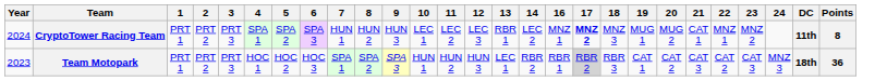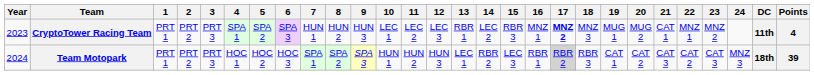 <table class="wikitable" style="text-align:center; font-size:85%">
 <tr>
 <th>Year</th>
 <th>Team</th>
 <th>1</th>
 <th>2</th>
 <th>3</th>
 <th>4</th>
 <th>5</th>
 <th>6</th>
 <th>7</th>
 <th>8</th>
 <th>9</th>
 <th>10</th>
 <th>11</th>
 <th>12</th>
 <th>13</th>
 <th>14</th>
+<th>15</th>
 <th>16</th>
 <th>17</th>
 <th>18</th>
 <th>19</th>
 <th>20</th>
 <th>21</th>
 <th>22</th>
 <th>23</th>
 <th>24</th>
 <th>DC</th>
 <th>Points</th>
 </tr>
 <tr>
-<td><a href='#'>2024</a></td>
+<td><a href='#'>2023</a></td>
 <th nowrap><a href='#'>CryptoTower Racing Team</a></th>
 <td><a href='#'>PRT<br>1</a></td>
 <td><a href='#'>PRT<br>2</a></td>
 <td><a href='#'>PRT<br>3</a></td>
 <td style="background:#DFFFDF;"><a href='#'>SPA<br>1</a><br></td>
 <td style="background:#DFFFDF;"><a href='#'>SPA<br>2</a><br></td>
 <td style="background:#EFCFFF;"><a href='#'>SPA<br>3</a><br></td>
 <td><a href='#'>HUN<br>1</a></td>
 <td><a href='#'>HUN<br>2</a></td>
 <td><a href='#'>HUN<br>3</a></td>
 <td><a href='#'>LEC<br>1</a></td>
 <td><a href='#'>LEC<br>2</a></td>
 <td><a href='#'>LEC<br>3</a></td>
 <td><a href='#'>RBR<br>1</a></td>
 <td><a href='#'>LEC<br>2</a></td>
+<td><a href='#'>RBR<br>3</a></td>
 <td><a href='#'>MNZ<br>1</a></td>
 <td><strong><a href='#'>MNZ<br>2</a></strong></td>
 <td><a href='#'>MNZ<br>3</a></td>
 <td><a href='#'>MUG<br>1</a></td>
 <td><a href='#'>MUG<br>2</a></td>
 <td><a href='#'>CAT<br>1</a></td>
 <td><a href='#'>MNZ<br>1</a></td>
 <td><a href='#'>MNZ<br>2</a></td>
 <td></td>
 <th>11th</th>
-<th>8</th>
+<th>4</th>
 </tr>
 <tr>
-<td><a href='#'>2023</a></td>
+<td><a href='#'>2024</a></td>
 <th nowrap><a href='#'>Team Motopark</a></th>
 <td><a href='#'>PRT<br>1</a></td>
 <td><a href='#'>PRT<br>2</a></td>
 <td><a href='#'>PRT<br>3</a></td>
 <td><a href='#'>HOC<br>1</a></td>
 <td><a href='#'>HOC<br>2</a></td>
 <td><a href='#'>HOC<br>3</a></td>
 <td style="background:#DFFFDF;"><a href='#'>SPA<br>1</a><br></td>
 <td style="background:#DFFFDF;"><a href='#'>SPA<br>2</a><br></td>
 <td style="background:#FFFFBF;"><em><a href='#'>SPA<br>3</a></em><br></td>
 <td><a href='#'>HUN<br>1</a></td>
 <td><a href='#'>HUN<br>2</a></td>
 <td><a href='#'>HUN<br>3</a></td>
 <td><a href='#'>LEC<br>1</a></td>
 <td><a href='#'>RBR<br>2</a></td>
+<td><a href='#'>LEC<br>3</a></td>
 <td><a href='#'>RBR<br>1</a></td>
 <td style="background: lightgrey;"><a href='#'>RBR<br>2</a></td>
 <td><a href='#'>RBR<br>3</a></td>
 <td><a href='#'>CAT<br>1</a></td>
 <td><a href='#'>CAT<br>2</a></td>
 <td><a href='#'>CAT<br>3</a></td>
 <td><a href='#'>CAT<br>2</a></td>
 <td><a href='#'>CAT<br>3</a></td>
 <td><a href='#'>MNZ<br>3</a></td>
 <th>18th</th>
-<th>36</th>
+<th>39</th>
 </tr>
 </table>
